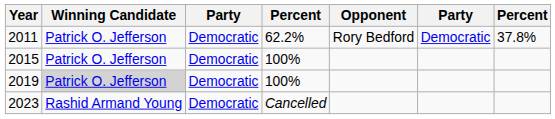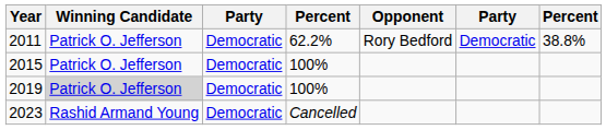 <table class="wikitable" style="margin:0.5em auto; font-size:95%;">
 <tr>
 <th>Year</th>
 <th>Winning Candidate</th>
 <th>Party</th>
 <th>Percent</th>
 <th>Opponent</th>
 <th>Party</th>
 <th>Percent</th>
 </tr>
 <tr>
 <td>2011</td>
 <td><a href='#'>Patrick O. Jefferson</a></td>
 <td><a href='#'>Democratic</a></td>
 <td>62.2%</td>
 <td>Rory Bedford</td>
 <td><a href='#'>Democratic</a></td>
-<td>37.8%</td>
+<td>38.8%</td>
 </tr>
 <tr>
 <td>2015</td>
 <td><a href='#'>Patrick O. Jefferson</a></td>
 <td><a href='#'>Democratic</a></td>
 <td>100%</td>
 <td></td>
 <td></td>
 <td></td>
 </tr>
 <tr>
 <td>2019</td>
 <td style="background: lightgrey;"><a href='#'>Patrick O. Jefferson</a></td>
 <td><a href='#'>Democratic</a></td>
 <td>100%</td>
 <td></td>
 <td></td>
 <td></td>
 </tr>
 <tr>
 <td>2023</td>
 <td><a href='#'>Rashid Armand Young</a></td>
 <td><a href='#'>Democratic</a></td>
 <td><em>Cancelled</em></td>
 <td></td>
 <td></td>
 <td></td>
 </tr>
 </table>
